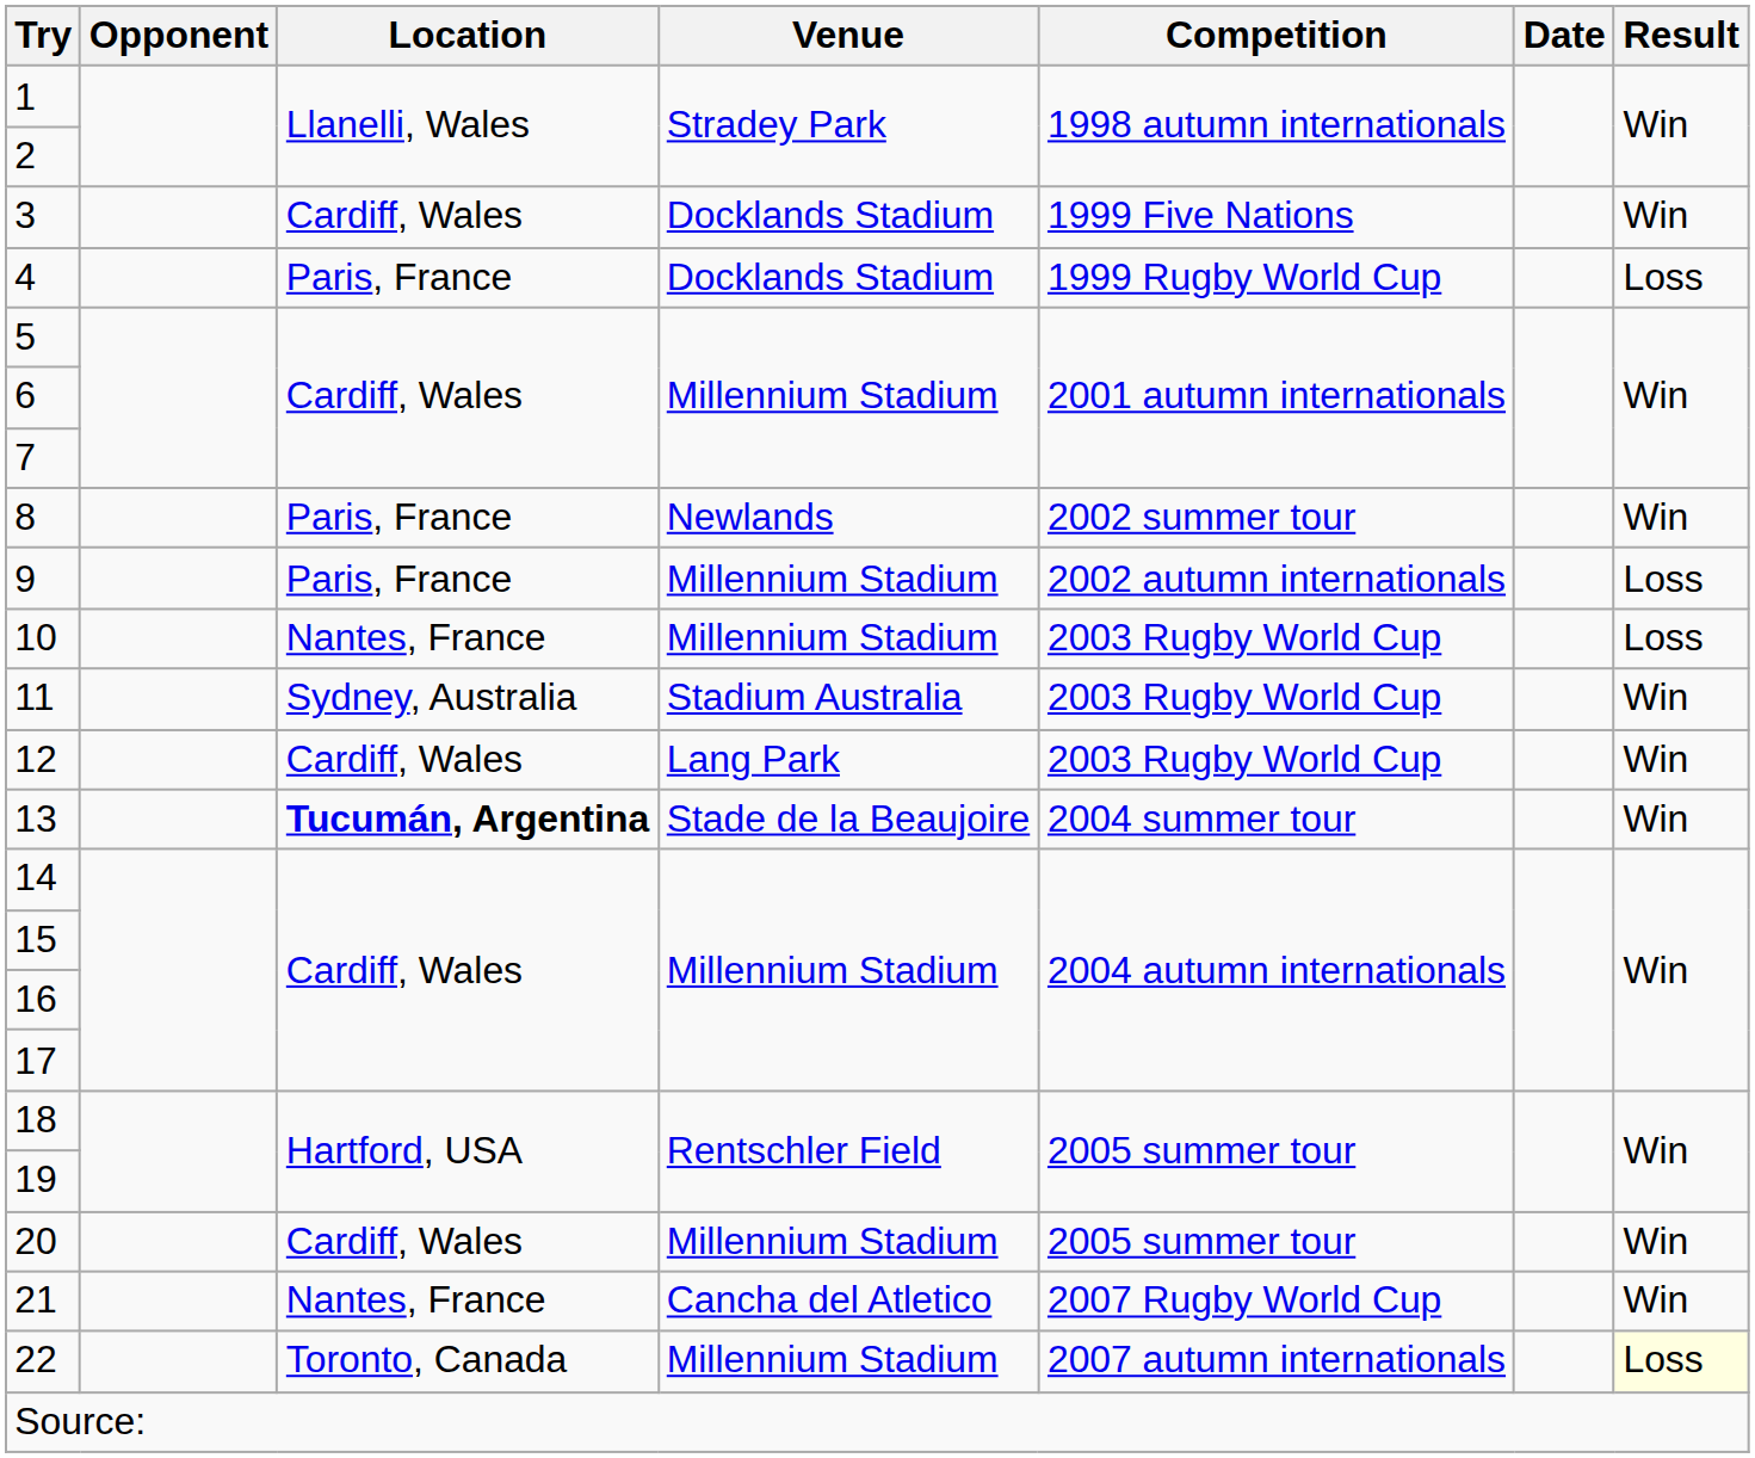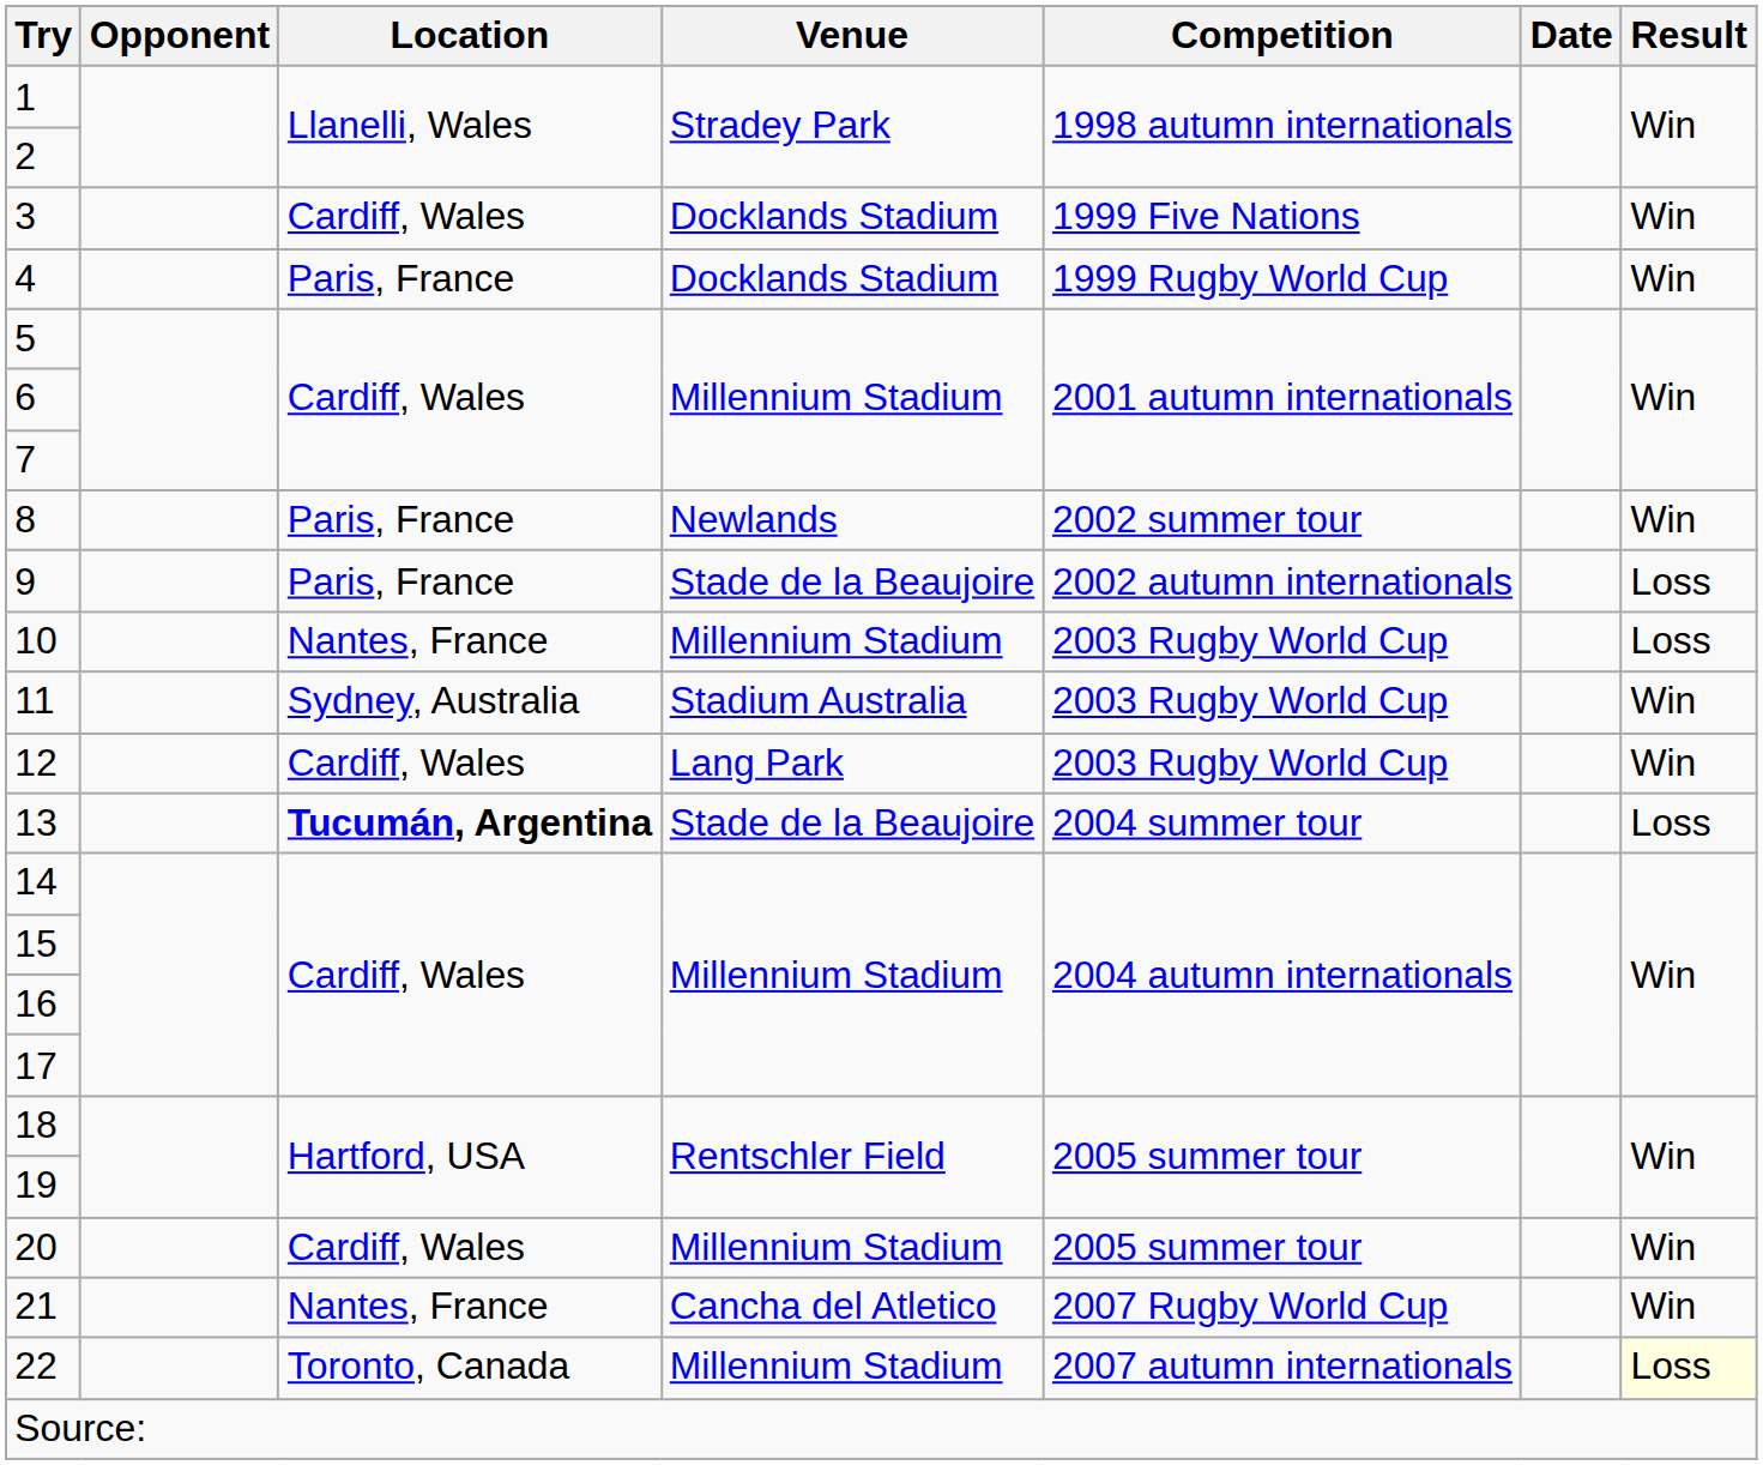 <table class="wikitable sortable">
 <tr>
 <th>Try</th>
 <th>Opponent</th>
 <th>Location</th>
 <th>Venue</th>
 <th>Competition</th>
 <th>Date</th>
 <th>Result</th>
 </tr>
 <tr>
 <td>1</td>
 <td rowspan="2"></td>
 <td rowspan="2"><a href='#'>Llanelli</a>, Wales</td>
 <td rowspan="2"><a href='#'>Stradey Park</a></td>
 <td rowspan="2"><a href='#'>1998 autumn internationals</a></td>
 <td rowspan="2"></td>
 <td rowspan="2">Win</td>
 </tr>
 <tr>
 <td>2</td>
 </tr>
 <tr>
 <td>3</td>
 <td></td>
 <td><a href='#'>Cardiff</a>, Wales</td>
 <td><a href='#'>Docklands Stadium</a></td>
 <td><a href='#'>1999 Five Nations</a></td>
 <td></td>
 <td>Win</td>
 </tr>
 <tr>
 <td>4</td>
 <td></td>
 <td><a href='#'>Paris</a>, France</td>
 <td><a href='#'>Docklands Stadium</a></td>
 <td><a href='#'>1999 Rugby World Cup</a></td>
 <td></td>
-<td>Loss</td>
+<td>Win</td>
 </tr>
 <tr>
 <td>5</td>
 <td rowspan="3"></td>
 <td rowspan="3"><a href='#'>Cardiff</a>, Wales</td>
 <td rowspan="3"><a href='#'>Millennium Stadium</a></td>
 <td rowspan="3"><a href='#'>2001 autumn internationals</a></td>
 <td rowspan="3"></td>
 <td rowspan="3">Win</td>
 </tr>
 <tr>
 <td>6</td>
 </tr>
 <tr>
 <td>7</td>
 </tr>
 <tr>
 <td>8</td>
 <td></td>
 <td><a href='#'>Paris</a>, France</td>
 <td><a href='#'>Newlands</a></td>
 <td><a href='#'>2002 summer tour</a></td>
 <td></td>
 <td>Win</td>
 </tr>
 <tr>
 <td>9</td>
 <td></td>
 <td><a href='#'>Paris</a>, France</td>
-<td><a href='#'>Millennium Stadium</a></td>
+<td><a href='#'>Stade de la Beaujoire</a></td>
 <td><a href='#'>2002 autumn internationals</a></td>
 <td></td>
 <td>Loss</td>
 </tr>
 <tr>
 <td>10</td>
 <td></td>
 <td><a href='#'>Nantes</a>, France</td>
 <td><a href='#'>Millennium Stadium</a></td>
 <td><a href='#'>2003 Rugby World Cup</a></td>
 <td></td>
 <td>Loss</td>
 </tr>
 <tr>
 <td>11</td>
 <td></td>
 <td><a href='#'>Sydney</a>, Australia</td>
 <td><a href='#'>Stadium Australia</a></td>
 <td><a href='#'>2003 Rugby World Cup</a></td>
 <td></td>
 <td>Win</td>
 </tr>
 <tr>
 <td>12</td>
 <td></td>
 <td><a href='#'>Cardiff</a>, Wales</td>
 <td><a href='#'>Lang Park</a></td>
 <td><a href='#'>2003 Rugby World Cup</a></td>
 <td></td>
 <td>Win</td>
 </tr>
 <tr>
 <td>13</td>
 <td></td>
 <td><strong><a href='#'>Tucumán</a>, Argentina</strong></td>
 <td><a href='#'>Stade de la Beaujoire</a></td>
 <td><a href='#'>2004 summer tour</a></td>
 <td></td>
-<td>Win</td>
+<td>Loss</td>
 </tr>
 <tr>
 <td>14</td>
 <td rowspan="4"></td>
 <td rowspan="4"><a href='#'>Cardiff</a>, Wales</td>
 <td rowspan="4"><a href='#'>Millennium Stadium</a></td>
 <td rowspan="4"><a href='#'>2004 autumn internationals</a></td>
 <td rowspan="4"></td>
 <td rowspan="4">Win</td>
 </tr>
 <tr>
 <td>15</td>
 </tr>
 <tr>
 <td>16</td>
 </tr>
 <tr>
 <td>17</td>
 </tr>
 <tr>
 <td>18</td>
 <td rowspan="2"></td>
 <td rowspan="2"><a href='#'>Hartford</a>, USA</td>
 <td rowspan="2"><a href='#'>Rentschler Field</a></td>
 <td rowspan="2"><a href='#'>2005 summer tour</a></td>
 <td rowspan="2"></td>
 <td rowspan="2">Win</td>
 </tr>
 <tr>
 <td>19</td>
 </tr>
 <tr>
 <td>20</td>
 <td></td>
 <td><a href='#'>Cardiff</a>, Wales</td>
 <td><a href='#'>Millennium Stadium</a></td>
 <td><a href='#'>2005 summer tour</a></td>
 <td></td>
 <td>Win</td>
 </tr>
 <tr>
 <td>21</td>
 <td></td>
 <td><a href='#'>Nantes</a>, France</td>
 <td><a href='#'>Cancha del Atletico</a></td>
 <td><a href='#'>2007 Rugby World Cup</a></td>
 <td></td>
 <td>Win</td>
 </tr>
 <tr>
 <td>22</td>
 <td></td>
 <td><a href='#'>Toronto</a>, Canada</td>
 <td><a href='#'>Millennium Stadium</a></td>
 <td><a href='#'>2007 autumn internationals</a></td>
 <td></td>
 <td style="background: lightyellow;">Loss</td>
 </tr>
 <tr>
 <td colspan="7">Source:</td>
 </tr>
 </table>
